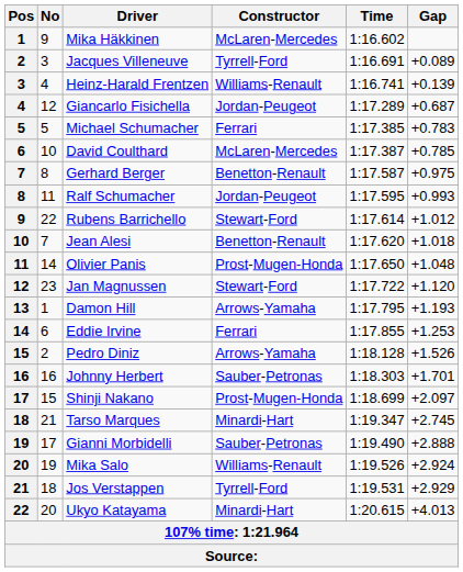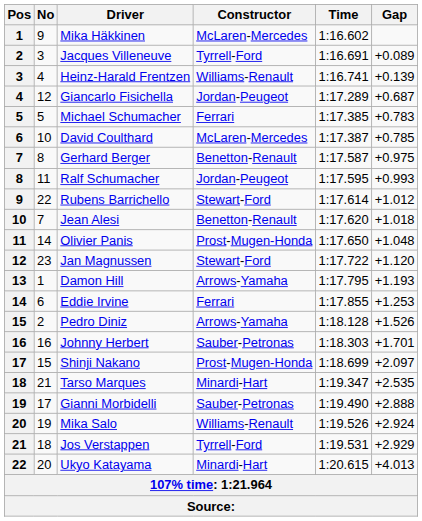 <table class="wikitable sortable" style="font-size: 95%;">
 <tr>
 <th>Pos</th>
 <th>No</th>
 <th>Driver</th>
 <th>Constructor</th>
 <th>Time</th>
 <th>Gap</th>
 </tr>
 <tr>
 <th>1</th>
 <td>9</td>
 <td> <a href='#'>Mika Häkkinen</a></td>
 <td><a href='#'>McLaren</a>-<a href='#'>Mercedes</a></td>
 <td>1:16.602</td>
 <td></td>
 </tr>
 <tr>
 <th>2</th>
 <td>3</td>
 <td> <a href='#'>Jacques Villeneuve</a></td>
 <td><a href='#'>Tyrrell</a>-<a href='#'>Ford</a></td>
 <td>1:16.691</td>
 <td>+0.089</td>
 </tr>
 <tr>
 <th>3</th>
 <td>4</td>
 <td> <a href='#'>Heinz-Harald Frentzen</a></td>
 <td><a href='#'>Williams</a>-<a href='#'>Renault</a></td>
 <td>1:16.741</td>
 <td>+0.139</td>
 </tr>
 <tr>
 <th>4</th>
 <td>12</td>
 <td> <a href='#'>Giancarlo Fisichella</a></td>
 <td><a href='#'>Jordan</a>-<a href='#'>Peugeot</a></td>
 <td>1:17.289</td>
 <td>+0.687</td>
 </tr>
 <tr>
 <th>5</th>
 <td>5</td>
 <td> <a href='#'>Michael Schumacher</a></td>
 <td><a href='#'>Ferrari</a></td>
 <td>1:17.385</td>
 <td>+0.783</td>
 </tr>
 <tr>
 <th>6</th>
 <td>10</td>
 <td> <a href='#'>David Coulthard</a></td>
 <td><a href='#'>McLaren</a>-<a href='#'>Mercedes</a></td>
 <td>1:17.387</td>
 <td>+0.785</td>
 </tr>
 <tr>
 <th>7</th>
 <td>8</td>
 <td> <a href='#'>Gerhard Berger</a></td>
 <td><a href='#'>Benetton</a>-<a href='#'>Renault</a></td>
 <td>1:17.587</td>
 <td>+0.975</td>
 </tr>
 <tr>
 <th>8</th>
 <td>11</td>
 <td> <a href='#'>Ralf Schumacher</a></td>
 <td><a href='#'>Jordan</a>-<a href='#'>Peugeot</a></td>
 <td>1:17.595</td>
 <td>+0.993</td>
 </tr>
 <tr>
 <th>9</th>
 <td>22</td>
 <td> <a href='#'>Rubens Barrichello</a></td>
 <td><a href='#'>Stewart</a>-<a href='#'>Ford</a></td>
 <td>1:17.614</td>
 <td>+1.012</td>
 </tr>
 <tr>
 <th>10</th>
 <td>7</td>
 <td> <a href='#'>Jean Alesi</a></td>
 <td><a href='#'>Benetton</a>-<a href='#'>Renault</a></td>
 <td>1:17.620</td>
 <td>+1.018</td>
 </tr>
 <tr>
 <th>11</th>
 <td>14</td>
 <td> <a href='#'>Olivier Panis</a></td>
 <td><a href='#'>Prost</a>-<a href='#'>Mugen-Honda</a></td>
 <td>1:17.650</td>
 <td>+1.048</td>
 </tr>
 <tr>
 <th>12</th>
 <td>23</td>
 <td> <a href='#'>Jan Magnussen</a></td>
 <td><a href='#'>Stewart</a>-<a href='#'>Ford</a></td>
 <td>1:17.722</td>
 <td>+1.120</td>
 </tr>
 <tr>
 <th>13</th>
 <td>1</td>
 <td> <a href='#'>Damon Hill</a></td>
 <td><a href='#'>Arrows</a>-<a href='#'>Yamaha</a></td>
 <td>1:17.795</td>
 <td>+1.193</td>
 </tr>
 <tr>
 <th>14</th>
 <td>6</td>
 <td> <a href='#'>Eddie Irvine</a></td>
 <td><a href='#'>Ferrari</a></td>
 <td>1:17.855</td>
 <td>+1.253</td>
 </tr>
 <tr>
 <th>15</th>
 <td>2</td>
 <td> <a href='#'>Pedro Diniz</a></td>
 <td><a href='#'>Arrows</a>-<a href='#'>Yamaha</a></td>
 <td>1:18.128</td>
 <td>+1.526</td>
 </tr>
 <tr>
 <th>16</th>
 <td>16</td>
 <td> <a href='#'>Johnny Herbert</a></td>
 <td><a href='#'>Sauber</a>-<a href='#'>Petronas</a></td>
 <td>1:18.303</td>
 <td>+1.701</td>
 </tr>
 <tr>
 <th>17</th>
 <td>15</td>
 <td> <a href='#'>Shinji Nakano</a></td>
 <td><a href='#'>Prost</a>-<a href='#'>Mugen-Honda</a></td>
 <td>1:18.699</td>
 <td>+2.097</td>
 </tr>
 <tr>
 <th>18</th>
 <td>21</td>
 <td> <a href='#'>Tarso Marques</a></td>
 <td><a href='#'>Minardi</a>-<a href='#'>Hart</a></td>
 <td>1:19.347</td>
-<td>+2.745</td>
+<td>+2.535</td>
 </tr>
 <tr>
 <th>19</th>
 <td>17</td>
 <td> <a href='#'>Gianni Morbidelli</a></td>
 <td><a href='#'>Sauber</a>-<a href='#'>Petronas</a></td>
 <td>1:19.490</td>
 <td>+2.888</td>
 </tr>
 <tr>
 <th>20</th>
 <td>19</td>
 <td> <a href='#'>Mika Salo</a></td>
 <td><a href='#'>Williams</a>-<a href='#'>Renault</a></td>
 <td>1:19.526</td>
 <td>+2.924</td>
 </tr>
 <tr>
 <th>21</th>
 <td>18</td>
 <td> <a href='#'>Jos Verstappen</a></td>
 <td><a href='#'>Tyrrell</a>-<a href='#'>Ford</a></td>
 <td>1:19.531</td>
 <td>+2.929</td>
 </tr>
 <tr>
 <th>22</th>
 <td>20</td>
 <td> <a href='#'>Ukyo Katayama</a></td>
 <td><a href='#'>Minardi</a>-<a href='#'>Hart</a></td>
 <td>1:20.615</td>
 <td>+4.013</td>
 </tr>
 <tr>
 <th colspan="6"><a href='#'>107% time</a>: 1:21.964</th>
 </tr>
 <tr>
 <th colspan="6">Source:</th>
 </tr>
 </table>
